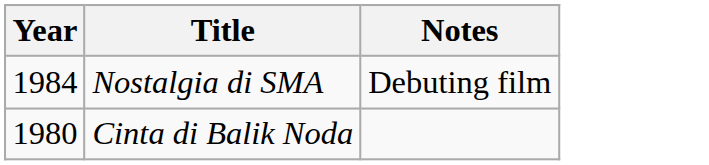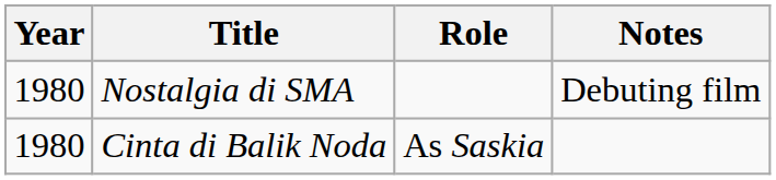 <table class="wikitable">
 <tr>
 <th>Year</th>
 <th>Title</th>
+<th>Role</th>
 <th>Notes</th>
 </tr>
 <tr>
-<td>1984</td>
+<td>1980</td>
 <td><em>Nostalgia di SMA</em></td>
+<td></td>
 <td>Debuting film</td>
 </tr>
 <tr>
 <td>1980</td>
 <td><em>Cinta di Balik Noda</em></td>
+<td>As <em>Saskia</em></td>
 <td></td>
 </tr>
 </table>
